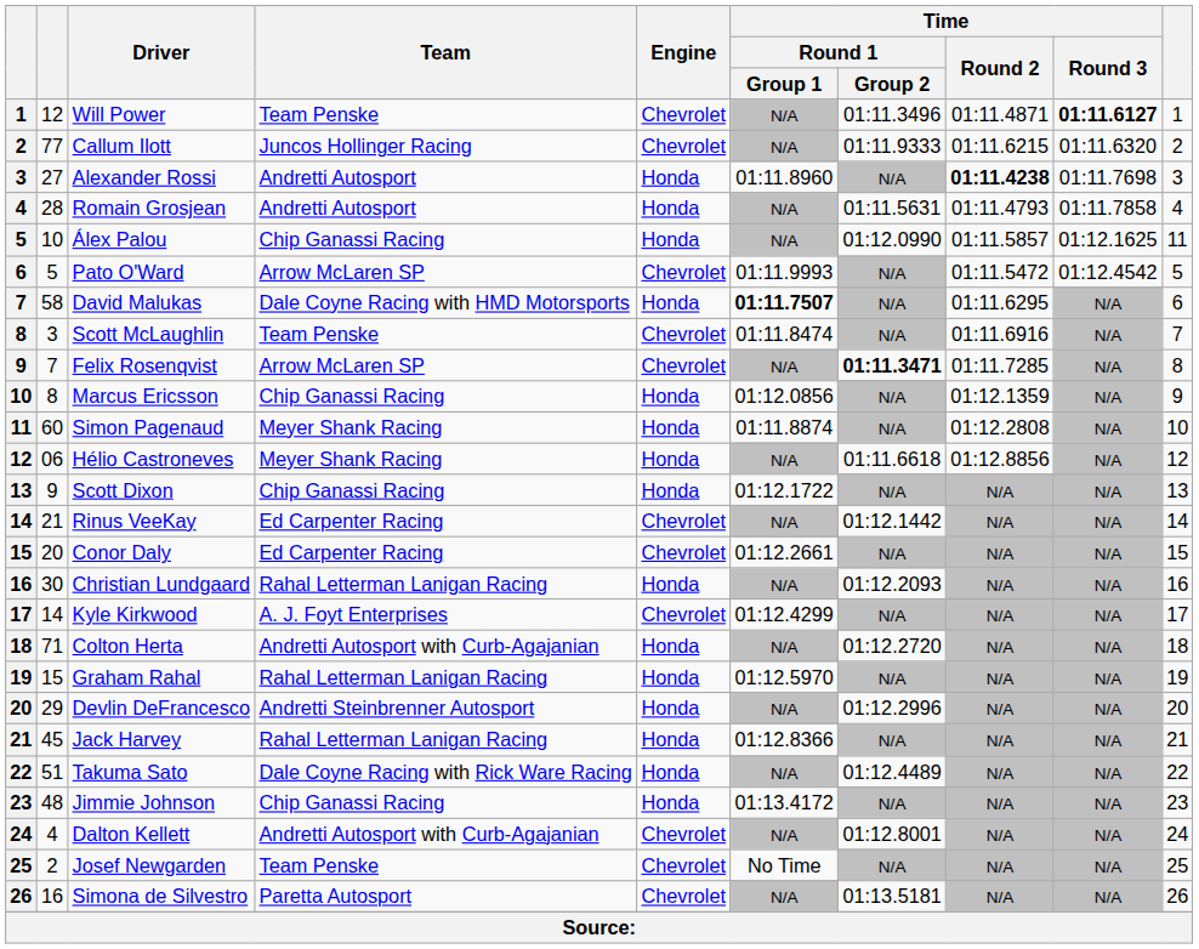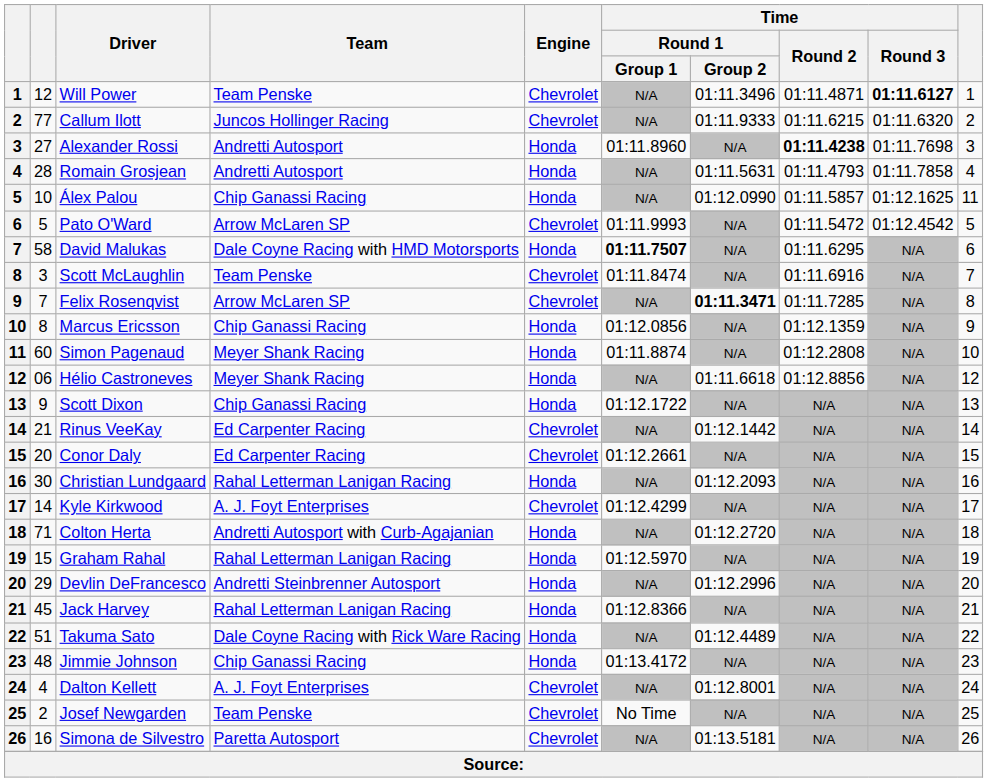 <table class="wikitable sortable" style="font-size: 95%;">
 <tr>
 <th rowspan="3"></th>
 <th rowspan="3"></th>
 <th rowspan="3">Driver</th>
 <th rowspan="3">Team</th>
 <th rowspan="3">Engine</th>
 <th colspan="4">Time</th>
 <th rowspan="3"></th>
 </tr>
 <tr>
 <th scope="col" colspan="2">Round 1</th>
 <th scope="col" rowspan="2">Round 2</th>
 <th scope="col" rowspan="2">Round 3</th>
 </tr>
 <tr>
 <th scope="col">Group 1</th>
 <th scope="col">Group 2</th>
 </tr>
 <tr>
 <th>1</th>
 <td align="center">12</td>
 <td> <a href='#'>Will Power</a></td>
 <td><a href='#'>Team Penske</a></td>
 <td><a href='#'>Chevrolet</a></td>
 <td style="background: silver" align="center" data-sort-value="2"><small>N/A</small></td>
 <td align="center">01:11.3496</td>
 <td align="center">01:11.4871</td>
 <td align="center"><strong>01:11.6127</strong></td>
 <td align="center">1</td>
 </tr>
 <tr>
 <th>2</th>
 <td align="center">77</td>
 <td> <a href='#'>Callum Ilott</a> <strong></strong></td>
 <td><a href='#'>Juncos Hollinger Racing</a></td>
 <td><a href='#'>Chevrolet</a></td>
 <td style="background: silver" align="center" data-sort-value="3"><small>N/A</small></td>
 <td align="center">01:11.9333</td>
 <td align="center">01:11.6215</td>
 <td align="center">01:11.6320</td>
 <td align="center">2</td>
 </tr>
 <tr>
 <th>3</th>
 <td align="center">27</td>
 <td> <a href='#'>Alexander Rossi</a></td>
 <td><a href='#'>Andretti Autosport</a></td>
 <td><a href='#'>Honda</a></td>
 <td align="center">01:11.8960</td>
 <td style="background: silver" align="center" data-sort-value="4"><small>N/A</small></td>
 <td align="center"><strong>01:11.4238</strong></td>
 <td align="center">01:11.7698</td>
 <td align="center">3</td>
 </tr>
 <tr>
 <th>4</th>
 <td align="center">28</td>
 <td> <a href='#'>Romain Grosjean</a></td>
 <td><a href='#'>Andretti Autosport</a></td>
 <td><a href='#'>Honda</a></td>
 <td style="background: silver" align="center" data-sort-value="5"><small>N/A</small></td>
 <td align="center">01:11.5631</td>
 <td align="center">01:11.4793</td>
 <td align="center">01:11.7858</td>
 <td align="center">4</td>
 </tr>
 <tr>
 <th>5</th>
 <td align="center">10</td>
 <td> <a href='#'>Álex Palou</a></td>
 <td><a href='#'>Chip Ganassi Racing</a></td>
 <td><a href='#'>Honda</a></td>
 <td style="background: silver" align="center" data-sort-value="6"><small>N/A</small></td>
 <td align="center">01:12.0990</td>
 <td align="center">01:11.5857</td>
 <td align="center">01:12.1625</td>
 <td align="center">11</td>
 </tr>
 <tr>
 <th>6</th>
 <td align="center">5</td>
 <td> <a href='#'>Pato O'Ward</a></td>
 <td><a href='#'>Arrow McLaren SP</a></td>
 <td><a href='#'>Chevrolet</a></td>
 <td align="center">01:11.9993</td>
 <td style="background: silver" align="center" data-sort-value="7"><small>N/A</small></td>
 <td align="center">01:11.5472</td>
 <td align="center">01:12.4542</td>
 <td align="center">5</td>
 </tr>
 <tr>
 <th>7</th>
 <td align="center">58</td>
 <td> <a href='#'>David Malukas</a> <strong></strong></td>
 <td><a href='#'>Dale Coyne Racing</a> with <a href='#'>HMD Motorsports</a></td>
 <td><a href='#'>Honda</a></td>
 <td align="center"><strong>01:11.7507</strong></td>
 <td style="background: silver" align="center" data-sort-value="8"><small>N/A</small></td>
 <td align="center">01:11.6295</td>
 <td style="background: silver" align="center" data-sort-value="8"><small>N/A</small></td>
 <td align="center">6</td>
 </tr>
 <tr>
 <th>8</th>
 <td align="center">3</td>
 <td> <a href='#'>Scott McLaughlin</a></td>
 <td><a href='#'>Team Penske</a></td>
 <td><a href='#'>Chevrolet</a></td>
 <td align="center">01:11.8474</td>
 <td style="background: silver" align="center" data-sort-value="9"><small>N/A</small></td>
 <td align="center">01:11.6916</td>
 <td style="background: silver" align="center" data-sort-value="9"><small>N/A</small></td>
 <td align="center">7</td>
 </tr>
 <tr>
 <th>9</th>
 <td align="center">7</td>
 <td> <a href='#'>Felix Rosenqvist</a></td>
 <td><a href='#'>Arrow McLaren SP</a></td>
 <td><a href='#'>Chevrolet</a></td>
 <td style="background: silver" align="center" data-sort-value="10"><small>N/A</small></td>
 <td align="center"><strong>01:11.3471</strong></td>
 <td align="center">01:11.7285</td>
 <td style="background: silver" align="center" data-sort-value="10"><small>N/A</small></td>
 <td align="center">8</td>
 </tr>
 <tr>
 <th>10</th>
 <td align="center">8</td>
 <td> <a href='#'>Marcus Ericsson</a></td>
 <td><a href='#'>Chip Ganassi Racing</a></td>
 <td><a href='#'>Honda</a></td>
 <td align="center">01:12.0856</td>
 <td style="background: silver" align="center" data-sort-value="11"><small>N/A</small></td>
 <td align="center">01:12.1359</td>
 <td style="background: silver" align="center" data-sort-value="11"><small>N/A</small></td>
 <td align="center">9</td>
 </tr>
 <tr>
 <th>11</th>
 <td align="center">60</td>
 <td> <a href='#'>Simon Pagenaud</a></td>
 <td><a href='#'>Meyer Shank Racing</a></td>
 <td><a href='#'>Honda</a></td>
 <td align="center">01:11.8874</td>
 <td style="background: silver" align="center" data-sort-value="12"><small>N/A</small></td>
 <td align="center">01:12.2808</td>
 <td style="background: silver" align="center" data-sort-value="12"><small>N/A</small></td>
 <td align="center">10</td>
 </tr>
 <tr>
 <th>12</th>
 <td align="center">06</td>
 <td> <a href='#'>Hélio Castroneves</a> <strong></strong></td>
 <td><a href='#'>Meyer Shank Racing</a></td>
 <td><a href='#'>Honda</a></td>
 <td style="background: silver" align="center" data-sort-value="13"><small>N/A</small></td>
 <td align="center">01:11.6618</td>
 <td align="center">01:12.8856</td>
 <td style="background: silver" align="center" data-sort-value="13"><small>N/A</small></td>
 <td align="center">12</td>
 </tr>
 <tr>
 <th>13</th>
 <td align="center">9</td>
 <td> <a href='#'>Scott Dixon</a></td>
 <td><a href='#'>Chip Ganassi Racing</a></td>
 <td><a href='#'>Honda</a></td>
 <td align="center">01:12.1722</td>
 <td style="background: silver" align="center" data-sort-value="14"><small>N/A</small></td>
 <td style="background: silver" align="center" data-sort-value="14"><small>N/A</small></td>
 <td style="background: silver" align="center" data-sort-value="14"><small>N/A</small></td>
 <td align="center">13</td>
 </tr>
 <tr>
 <th>14</th>
 <td align="center">21</td>
 <td> <a href='#'>Rinus VeeKay</a></td>
 <td><a href='#'>Ed Carpenter Racing</a></td>
 <td><a href='#'>Chevrolet</a></td>
 <td style="background: silver" align="center" data-sort-value="15"><small>N/A</small></td>
 <td align="center">01:12.1442</td>
 <td style="background: silver" align="center" data-sort-value="15"><small>N/A</small></td>
 <td style="background: silver" align="center" data-sort-value="15"><small>N/A</small></td>
 <td align="center">14</td>
 </tr>
 <tr>
 <th>15</th>
 <td align="center">20</td>
 <td> <a href='#'>Conor Daly</a></td>
 <td><a href='#'>Ed Carpenter Racing</a></td>
 <td><a href='#'>Chevrolet</a></td>
 <td align="center">01:12.2661</td>
 <td style="background: silver" align="center" data-sort-value="16"><small>N/A</small></td>
 <td style="background: silver" align="center" data-sort-value="16"><small>N/A</small></td>
 <td style="background: silver" align="center" data-sort-value="16"><small>N/A</small></td>
 <td align="center">15</td>
 </tr>
 <tr>
 <th>16</th>
 <td align="center">30</td>
 <td> <a href='#'>Christian Lundgaard</a> <strong></strong></td>
 <td><a href='#'>Rahal Letterman Lanigan Racing</a></td>
 <td><a href='#'>Honda</a></td>
 <td style="background: silver" align="center" data-sort-value="17"><small>N/A</small></td>
 <td align="center">01:12.2093</td>
 <td style="background: silver" align="center" data-sort-value="17"><small>N/A</small></td>
 <td style="background: silver" align="center" data-sort-value="17"><small>N/A</small></td>
 <td align="center">16</td>
 </tr>
 <tr>
 <th>17</th>
 <td align="center">14</td>
 <td> <a href='#'>Kyle Kirkwood</a> <strong></strong></td>
 <td><a href='#'>A. J. Foyt Enterprises</a></td>
 <td><a href='#'>Chevrolet</a></td>
 <td align="center">01:12.4299</td>
 <td style="background: silver" align="center" data-sort-value="18"><small>N/A</small></td>
 <td style="background: silver" align="center" data-sort-value="18"><small>N/A</small></td>
 <td style="background: silver" align="center" data-sort-value="18"><small>N/A</small></td>
 <td align="center">17</td>
 </tr>
 <tr>
 <th>18</th>
 <td align="center">71</td>
 <td> <a href='#'>Colton Herta</a> <strong></strong></td>
 <td><a href='#'>Andretti Autosport</a> with <a href='#'>Curb-Agajanian</a></td>
 <td><a href='#'>Honda</a></td>
 <td style="background: silver" align="center" data-sort-value="19"><small>N/A</small></td>
 <td align="center">01:12.2720</td>
 <td style="background: silver" align="center" data-sort-value="19"><small>N/A</small></td>
 <td style="background: silver" align="center" data-sort-value="19"><small>N/A</small></td>
 <td align="center">18</td>
 </tr>
 <tr>
 <th>19</th>
 <td align="center">15</td>
 <td> <a href='#'>Graham Rahal</a></td>
 <td><a href='#'>Rahal Letterman Lanigan Racing</a></td>
 <td><a href='#'>Honda</a></td>
 <td align="center">01:12.5970</td>
 <td style="background: silver" align="center" data-sort-value="20"><small>N/A</small></td>
 <td style="background: silver" align="center" data-sort-value="20"><small>N/A</small></td>
 <td style="background: silver" align="center" data-sort-value="20"><small>N/A</small></td>
 <td align="center">19</td>
 </tr>
 <tr>
 <th>20</th>
 <td align="center">29</td>
 <td> <a href='#'>Devlin DeFrancesco</a> <strong></strong></td>
 <td><a href='#'>Andretti Steinbrenner Autosport</a></td>
 <td><a href='#'>Honda</a></td>
 <td style="background: silver" align="center" data-sort-value="21"><small>N/A</small></td>
 <td align="center">01:12.2996</td>
 <td style="background: silver" align="center" data-sort-value="21"><small>N/A</small></td>
 <td style="background: silver" align="center" data-sort-value="21"><small>N/A</small></td>
 <td align="center">20</td>
 </tr>
 <tr>
 <th>21</th>
 <td align="center">45</td>
 <td> <a href='#'>Jack Harvey</a></td>
 <td><a href='#'>Rahal Letterman Lanigan Racing</a></td>
 <td><a href='#'>Honda</a></td>
 <td align="center">01:12.8366</td>
 <td style="background: silver" align="center" data-sort-value="22"><small>N/A</small></td>
 <td style="background: silver" align="center" data-sort-value="22"><small>N/A</small></td>
 <td style="background: silver" align="center" data-sort-value="22"><small>N/A</small></td>
 <td align="center">21</td>
 </tr>
 <tr>
 <th>22</th>
 <td align="center">51</td>
 <td> <a href='#'>Takuma Sato</a></td>
 <td><a href='#'>Dale Coyne Racing</a> with <a href='#'>Rick Ware Racing</a></td>
 <td><a href='#'>Honda</a></td>
 <td style="background: silver" align="center" data-sort-value="23"><small>N/A</small></td>
 <td align="center">01:12.4489</td>
 <td style="background: silver" align="center" data-sort-value="23"><small>N/A</small></td>
 <td style="background: silver" align="center" data-sort-value="23"><small>N/A</small></td>
 <td align="center">22</td>
 </tr>
 <tr>
 <th>23</th>
 <td align="center">48</td>
 <td> <a href='#'>Jimmie Johnson</a></td>
 <td><a href='#'>Chip Ganassi Racing</a></td>
 <td><a href='#'>Honda</a></td>
 <td align="center">01:13.4172</td>
 <td style="background: silver" align="center" data-sort-value="24"><small>N/A</small></td>
 <td style="background: silver" align="center" data-sort-value="24"><small>N/A</small></td>
 <td style="background: silver" align="center" data-sort-value="24"><small>N/A</small></td>
 <td align="center">23</td>
 </tr>
 <tr>
 <th>24</th>
 <td align="center">4</td>
 <td> <a href='#'>Dalton Kellett</a></td>
-<td><a href='#'>Andretti Autosport</a> with <a href='#'>Curb-Agajanian</a></td>
+<td><a href='#'>A. J. Foyt Enterprises</a></td>
 <td><a href='#'>Chevrolet</a></td>
 <td style="background: silver" align="center" data-sort-value="25"><small>N/A</small></td>
 <td align="center">01:12.8001</td>
 <td style="background: silver" align="center" data-sort-value="25"><small>N/A</small></td>
 <td style="background: silver" align="center" data-sort-value="25"><small>N/A</small></td>
 <td align="center">24</td>
 </tr>
 <tr>
 <th>25</th>
 <td align="center">2</td>
 <td> <a href='#'>Josef Newgarden</a></td>
 <td><a href='#'>Team Penske</a></td>
 <td><a href='#'>Chevrolet</a></td>
 <td align="center">No Time</td>
 <td style="background: silver" align="center" data-sort-value="26"><small>N/A</small></td>
 <td style="background: silver" align="center" data-sort-value="26"><small>N/A</small></td>
 <td style="background: silver" align="center" data-sort-value="26"><small>N/A</small></td>
 <td align="center">25</td>
 </tr>
 <tr>
 <th>26</th>
 <td align="center">16</td>
 <td> <a href='#'>Simona de Silvestro</a></td>
 <td><a href='#'>Paretta Autosport</a></td>
 <td><a href='#'>Chevrolet</a></td>
 <td style="background: silver" align="center" data-sort-value="27"><small>N/A</small></td>
 <td align="center">01:13.5181</td>
 <td style="background: silver" align="center" data-sort-value="27"><small>N/A</small></td>
 <td style="background: silver" align="center" data-sort-value="27"><small>N/A</small></td>
 <td align="center">26</td>
 </tr>
 <tr>
 </tr>
 <tr class="sortbottom">
 <th colspan="10">Source:</th>
 </tr>
 </table>
